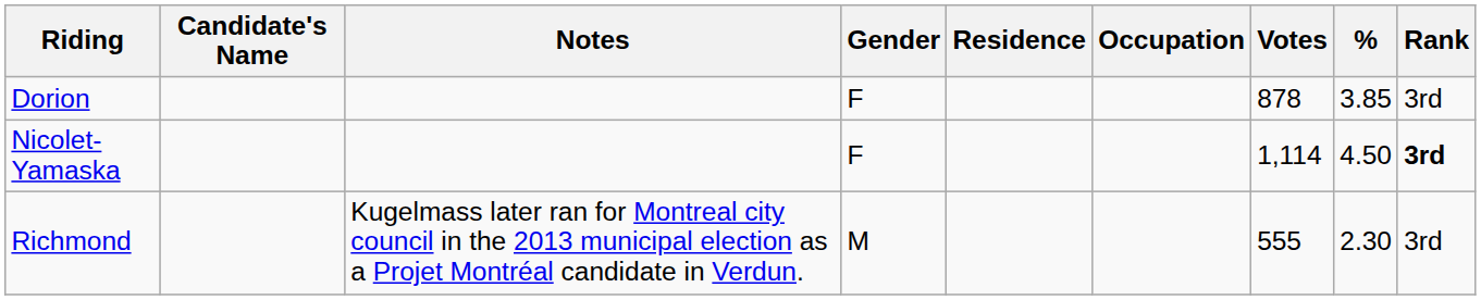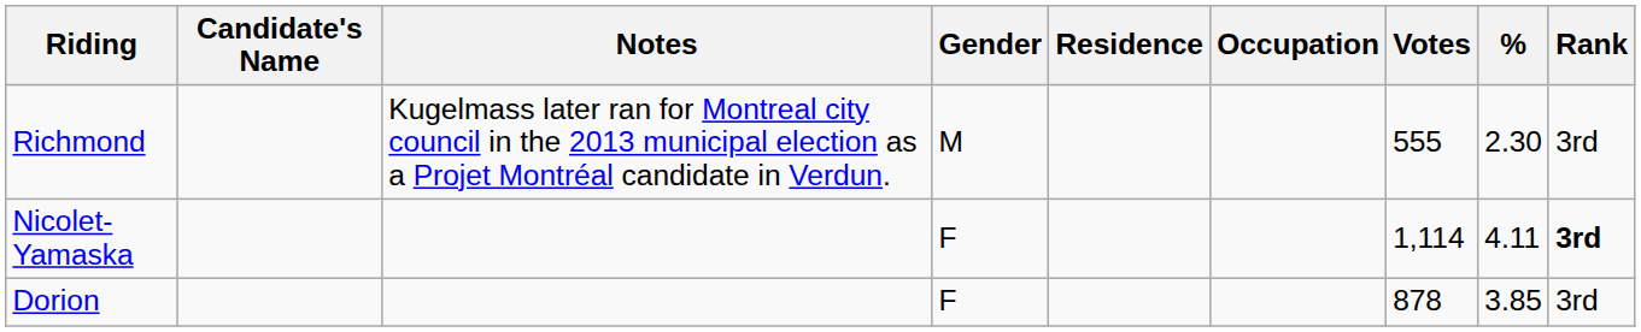 <table class="wikitable sortable" width="100%">
 <tr>
 <th>Riding</th>
 <th>Candidate's Name</th>
 <th>Notes</th>
 <th>Gender</th>
 <th>Residence</th>
 <th>Occupation</th>
 <th>Votes</th>
 <th>%</th>
 <th>Rank</th>
 </tr>
 <tr>
+<td><a href='#'>Richmond</a></td>
+<td></td>
+<td>Kugelmass later ran for <a href='#'>Montreal city council</a> in the <a href='#'>2013 municipal election</a> as a <a href='#'>Projet Montréal</a> candidate in <a href='#'>Verdun</a>.</td>
+<td>M</td>
+<td></td>
+<td></td>
+<td>555</td>
+<td>2.30</td>
+<td>3rd</td>
+</tr>
+<tr>
+<td><a href='#'>Nicolet-Yamaska</a></td>
+<td></td>
+<td></td>
+<td>F</td>
+<td></td>
+<td></td>
+<td>1,114</td>
+<td>4.11</td>
+<td><strong>3rd</strong></td>
+</tr>
+<tr>
 <td><a href='#'>Dorion</a></td>
 <td></td>
 <td></td>
 <td>F</td>
 <td></td>
 <td></td>
 <td>878</td>
 <td>3.85</td>
 <td>3rd</td>
 </tr>
-<tr>
-<td><a href='#'>Nicolet-Yamaska</a></td>
-<td></td>
-<td></td>
-<td>F</td>
-<td></td>
-<td></td>
-<td>1,114</td>
-<td>4.50</td>
-<td><strong>3rd</strong></td>
-</tr>
-<tr>
-<td><a href='#'>Richmond</a></td>
-<td></td>
-<td>Kugelmass later ran for <a href='#'>Montreal city council</a> in the <a href='#'>2013 municipal election</a> as a <a href='#'>Projet Montréal</a> candidate in <a href='#'>Verdun</a>.</td>
-<td>M</td>
-<td></td>
-<td></td>
-<td>555</td>
-<td>2.30</td>
-<td>3rd</td>
-</tr>
 </table>
